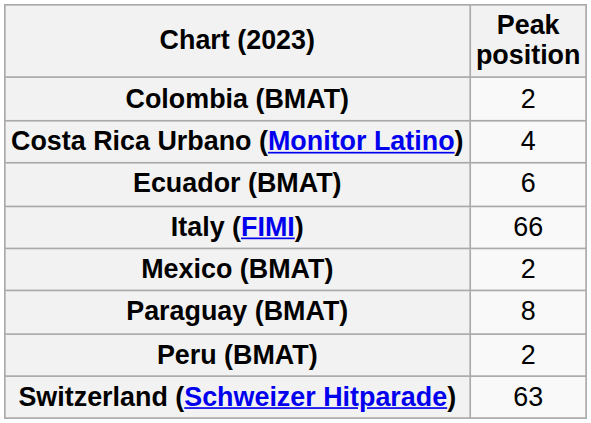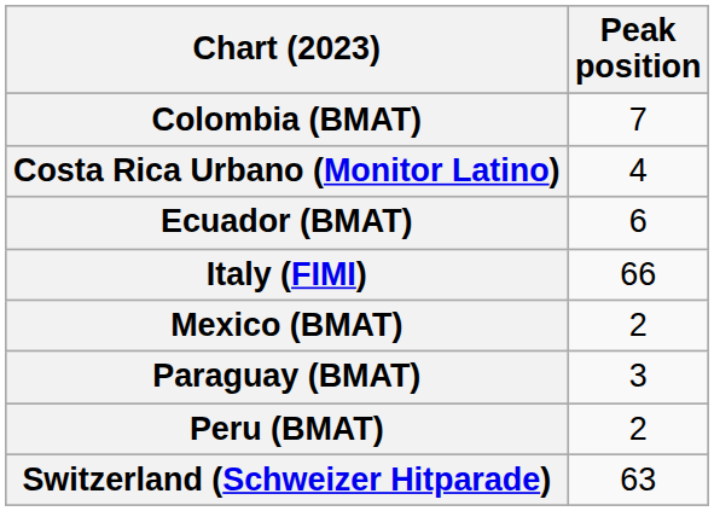 <table class="wikitable sortable plainrowheaders" style="text-align:center">
 <tr>
 <th scope="col">Chart (2023)</th>
 <th scope="col">Peak<br>position</th>
 </tr>
 <tr>
 <th scope="row">Colombia (BMAT)</th>
-<td>2</td>
+<td>7</td>
 </tr>
 <tr>
 <th scope="row">Costa Rica Urbano (<a href='#'>Monitor Latino</a>)</th>
 <td>4</td>
 </tr>
 <tr>
 <th scope="row">Ecuador (BMAT)</th>
 <td>6</td>
 </tr>
 <tr>
 <th scope="row">Italy (<a href='#'>FIMI</a>)</th>
 <td>66</td>
 </tr>
 <tr>
 <th scope="row">Mexico (BMAT)</th>
 <td>2</td>
 </tr>
 <tr>
 <th scope="row">Paraguay (BMAT)</th>
-<td>8</td>
+<td>3</td>
 </tr>
 <tr>
 <th scope="row">Peru (BMAT)</th>
 <td>2</td>
 </tr>
 <tr>
 <th scope="row">Switzerland (<a href='#'>Schweizer Hitparade</a>)</th>
 <td>63</td>
 </tr>
 </table>
